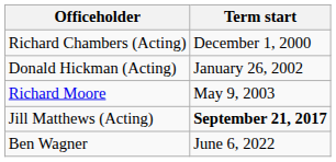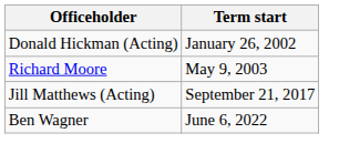 <table class="wikitable sortable">
 <tr style="vertical-align:bottom;">
 <th>Officeholder</th>
 <th>Term start</th>
-</tr>
-<tr>
-<td>Richard Chambers (Acting)</td>
-<td>December 1, 2000</td>
 </tr>
 <tr>
 <td>Donald Hickman (Acting)</td>
 <td>January 26, 2002</td>
 </tr>
 <tr>
 <td><a href='#'>Richard Moore</a></td>
 <td>May 9, 2003</td>
 </tr>
 <tr>
 <td>Jill Matthews (Acting)</td>
-<td><strong>September 21, 2017</strong></td>
+<td>September 21, 2017</td>
 </tr>
 <tr>
 <td>Ben Wagner</td>
 <td>June 6, 2022</td>
 </tr>
 </table>
